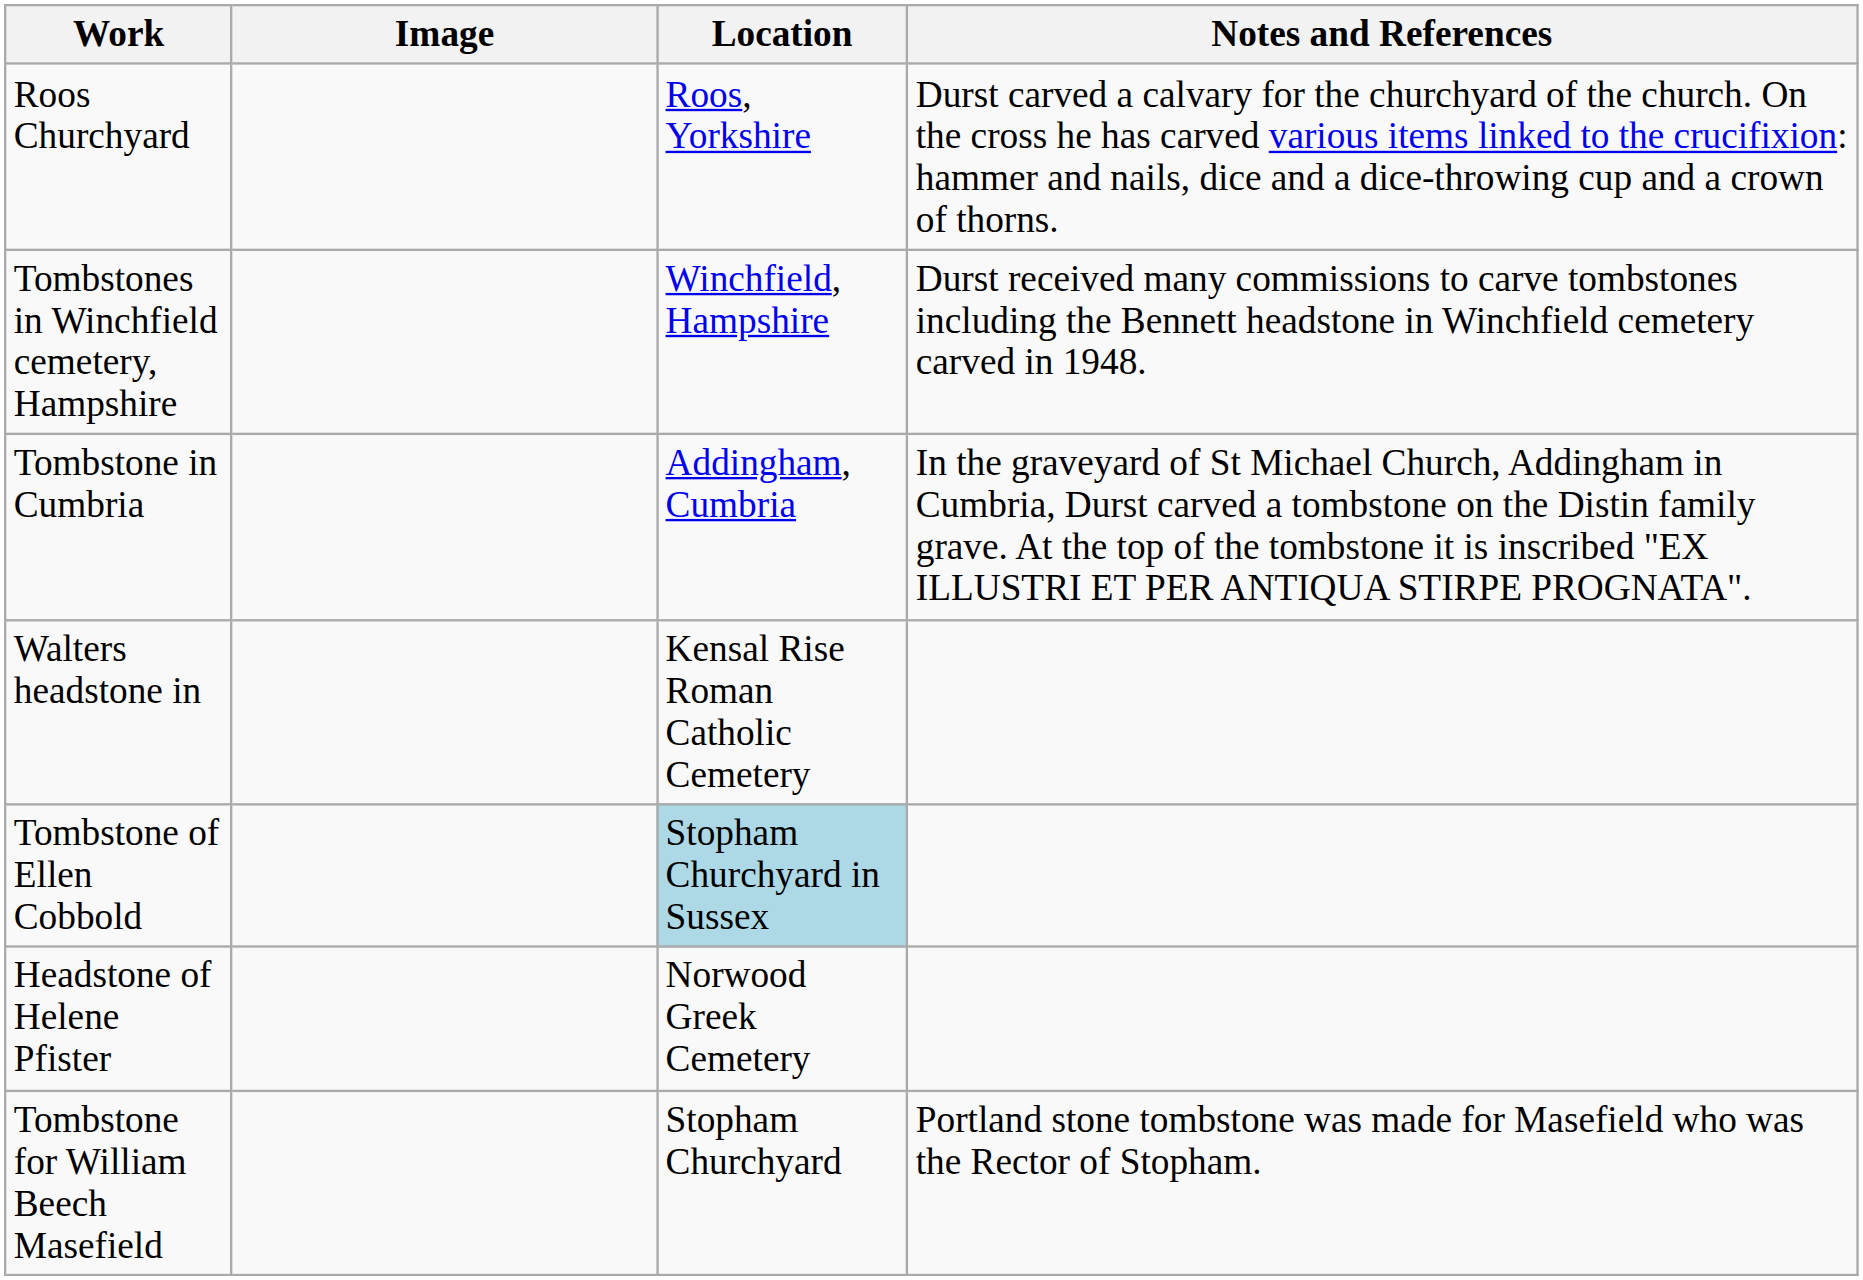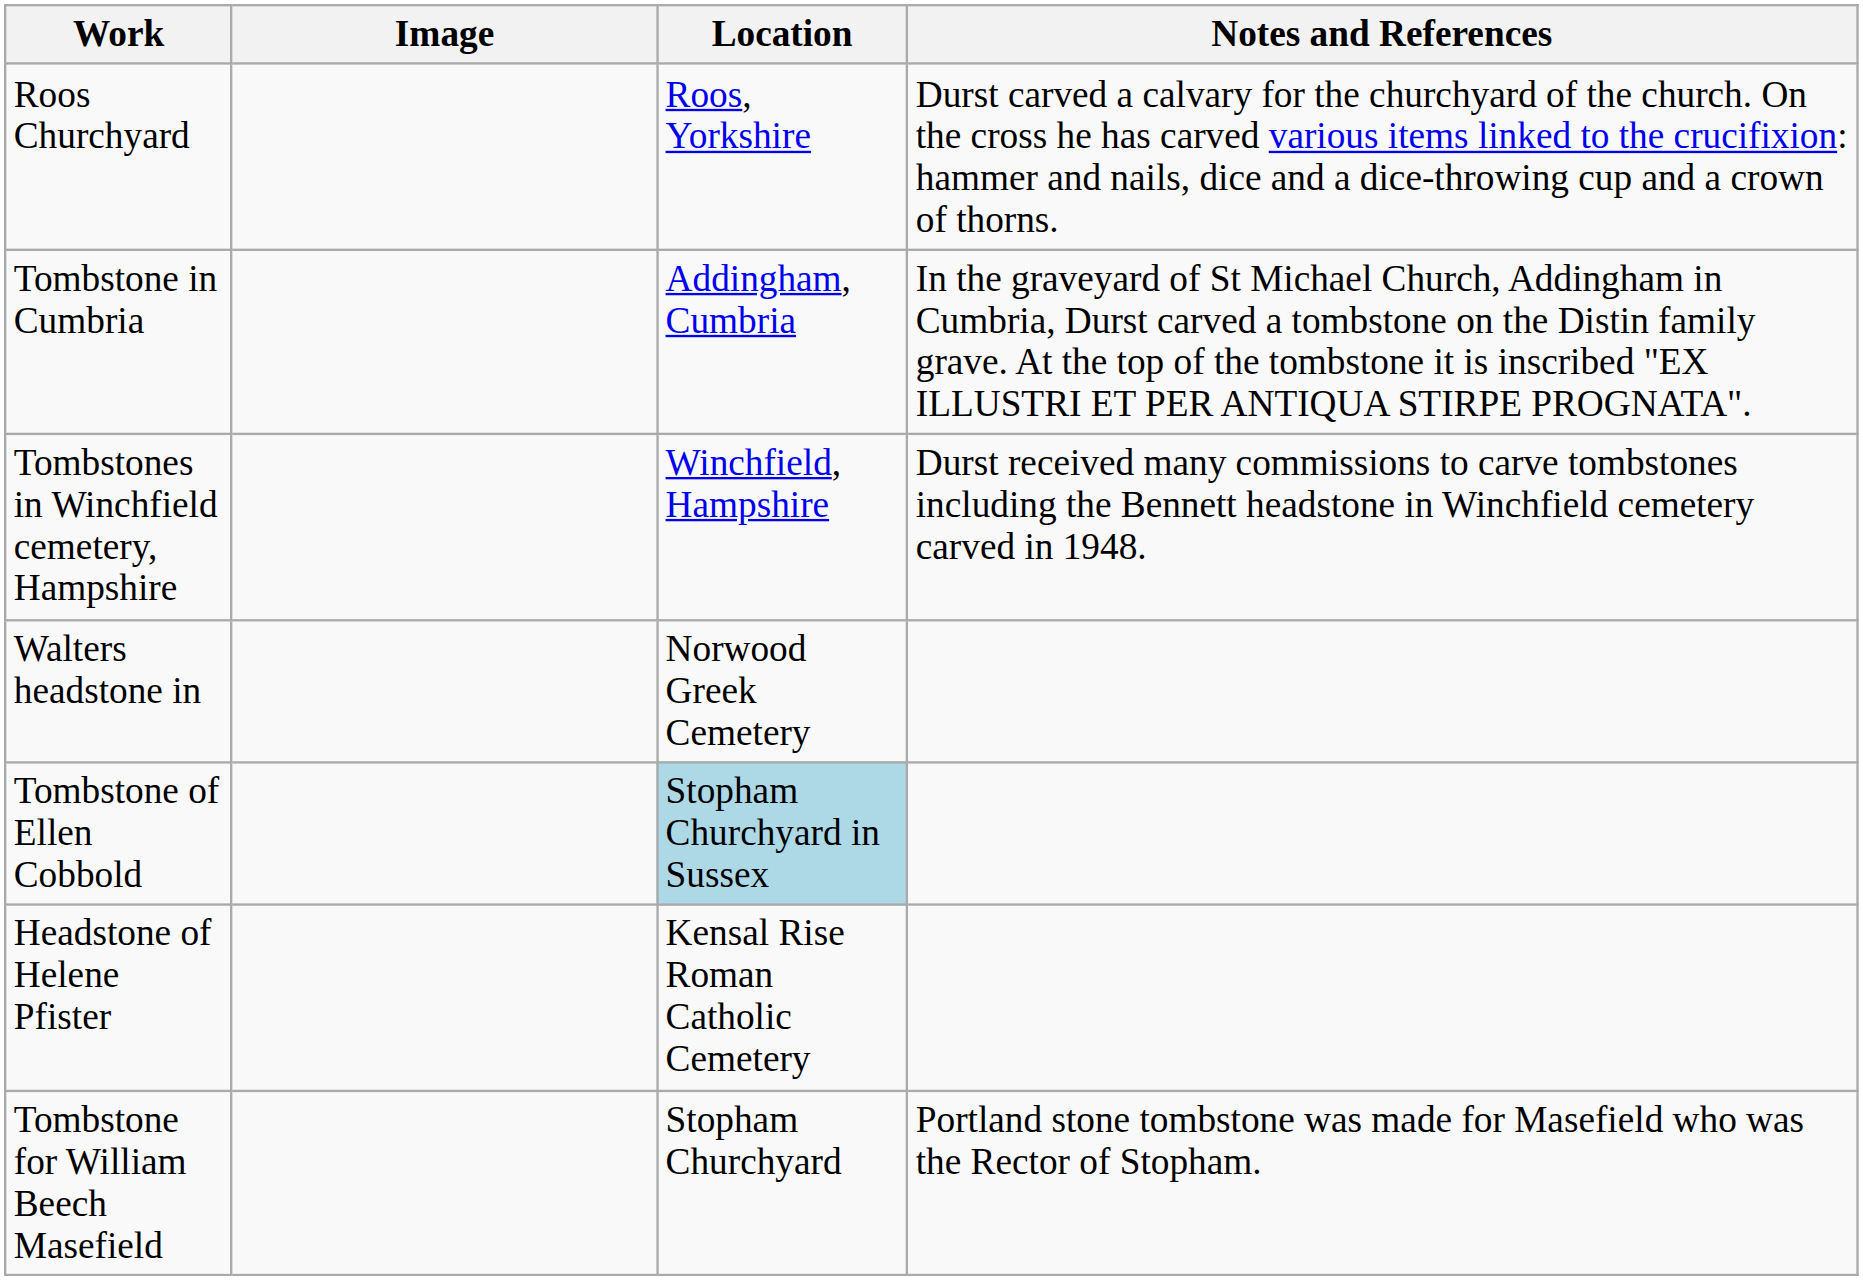 <table class="wikitable sortable">
 <tr>
 <th style="width:90px">Work</th>
 <th style="width:175px">Image</th>
 <th style="width:100px">Location</th>
 <th style="width:400px" class="unsortable">Notes and References</th>
 </tr>
 <tr valign="top">
 <td>Roos Churchyard</td>
 <td></td>
 <td><a href='#'>Roos</a>, <a href='#'>Yorkshire</a></td>
 <td>Durst carved a calvary for the churchyard of the church. On the cross he has carved <a href='#'>various items linked to the crucifixion</a>: hammer and nails, dice and a dice-throwing cup and a crown of thorns.</td>
 </tr>
 <tr valign="top">
+<td>Tombstone in Cumbria</td>
+<td></td>
+<td><a href='#'>Addingham</a>, <a href='#'>Cumbria</a></td>
+<td>In the graveyard of St Michael Church, Addingham in Cumbria, Durst carved a tombstone on the Distin family grave. At the top of the tombstone it is inscribed "EX ILLUSTRI ET PER ANTIQUA STIRPE PROGNATA".</td>
+</tr>
+<tr valign="top">
 <td>Tombstones in Winchfield cemetery, Hampshire</td>
 <td></td>
 <td><a href='#'>Winchfield</a>, <a href='#'>Hampshire</a></td>
 <td>Durst received many commissions to carve tombstones including the Bennett headstone in Winchfield cemetery carved in 1948.</td>
 </tr>
 <tr valign="top">
-<td>Tombstone in Cumbria</td>
-<td></td>
-<td><a href='#'>Addingham</a>, <a href='#'>Cumbria</a></td>
-<td>In the graveyard of St Michael Church, Addingham in Cumbria, Durst carved a tombstone on the Distin family grave. At the top of the tombstone it is inscribed "EX ILLUSTRI ET PER ANTIQUA STIRPE PROGNATA".</td>
-</tr>
-<tr valign="top">
 <td>Walters headstone in</td>
 <td></td>
-<td>Kensal Rise Roman Catholic Cemetery</td>
+<td>Norwood Greek Cemetery</td>
 <td></td>
 </tr>
 <tr valign="top">
 <td>Tombstone of Ellen Cobbold</td>
 <td></td>
 <td style="background: lightblue;">Stopham Churchyard in Sussex</td>
 <td></td>
 </tr>
 <tr valign="top">
 <td>Headstone of Helene Pfister</td>
 <td></td>
-<td>Norwood Greek Cemetery</td>
+<td>Kensal Rise Roman Catholic Cemetery</td>
 <td></td>
 </tr>
 <tr valign="top">
 <td>Tombstone for William Beech Masefield</td>
 <td></td>
 <td>Stopham Churchyard</td>
 <td>Portland stone tombstone was made for Masefield who was the Rector of Stopham.</td>
 </tr>
 </table>
